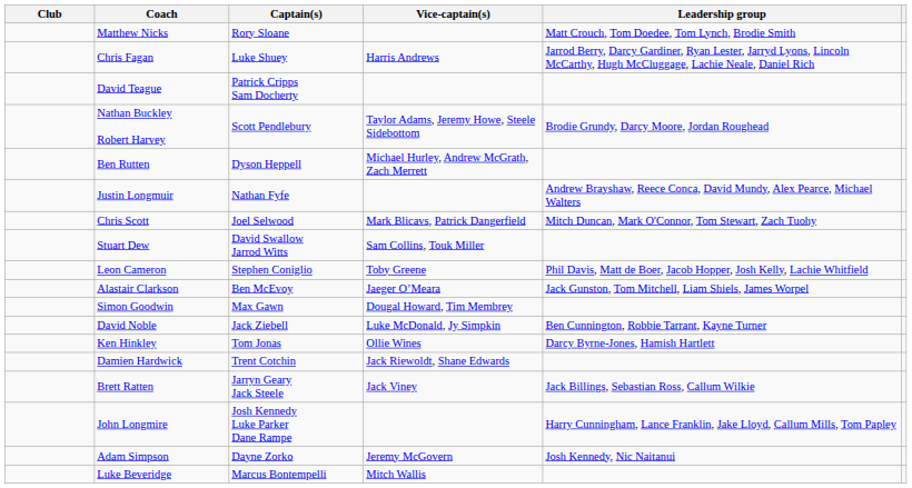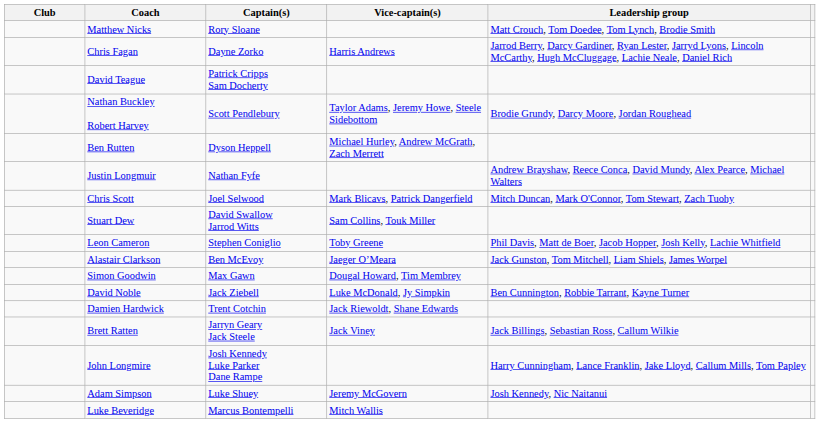 <table class="wikitable" style="font-size:100%;">
 <tr>
 <th width=10%>Club</th>
 <th width=15%>Coach</th>
 <th width=15%>Captain(s)</th>
 <th width=20%>Vice-captain(s)</th>
 <th width=40%>Leadership group</th>
 <th></th>
 </tr>
 <tr>
 <td></td>
 <td><a href='#'>Matthew Nicks</a></td>
 <td><a href='#'>Rory Sloane</a></td>
 <td></td>
 <td><a href='#'>Matt Crouch</a>, <a href='#'>Tom Doedee</a>, <a href='#'>Tom Lynch</a>, <a href='#'>Brodie Smith</a></td>
 <td></td>
 </tr>
 <tr>
 <td></td>
 <td><a href='#'>Chris Fagan</a></td>
-<td><a href='#'>Luke Shuey</a></td>
+<td><a href='#'>Dayne Zorko</a></td>
 <td><a href='#'>Harris Andrews</a></td>
 <td><a href='#'>Jarrod Berry</a>, <a href='#'>Darcy Gardiner</a>, <a href='#'>Ryan Lester</a>, <a href='#'>Jarryd Lyons</a>, <a href='#'>Lincoln McCarthy</a>, <a href='#'>Hugh McCluggage</a>, <a href='#'>Lachie Neale</a>, <a href='#'>Daniel Rich</a></td>
 <td></td>
 </tr>
 <tr>
 <td></td>
 <td><a href='#'>David Teague</a></td>
 <td><a href='#'>Patrick Cripps</a><br><a href='#'>Sam Docherty</a></td>
 <td></td>
 <td></td>
 <td></td>
 </tr>
 <tr>
 <td></td>
 <td><a href='#'>Nathan Buckley</a><br><br><a href='#'>Robert Harvey</a><br></td>
 <td><a href='#'>Scott Pendlebury</a></td>
 <td><a href='#'>Taylor Adams</a>, <a href='#'>Jeremy Howe</a>, <a href='#'>Steele Sidebottom</a></td>
 <td><a href='#'>Brodie Grundy</a>, <a href='#'>Darcy Moore</a>, <a href='#'>Jordan Roughead</a></td>
 <td></td>
 </tr>
 <tr>
 <td></td>
 <td><a href='#'>Ben Rutten</a></td>
 <td><a href='#'>Dyson Heppell</a></td>
 <td><a href='#'>Michael Hurley</a>, <a href='#'>Andrew McGrath</a>, <a href='#'>Zach Merrett</a></td>
 <td></td>
 <td></td>
 </tr>
 <tr>
 <td></td>
 <td><a href='#'>Justin Longmuir</a></td>
 <td><a href='#'>Nathan Fyfe</a></td>
 <td></td>
 <td><a href='#'>Andrew Brayshaw</a>, <a href='#'>Reece Conca</a>, <a href='#'>David Mundy</a>, <a href='#'>Alex Pearce</a>, <a href='#'>Michael Walters</a></td>
 <td></td>
 </tr>
 <tr>
 <td></td>
 <td><a href='#'>Chris Scott</a></td>
 <td><a href='#'>Joel Selwood</a></td>
 <td><a href='#'>Mark Blicavs</a>, <a href='#'>Patrick Dangerfield</a></td>
 <td><a href='#'>Mitch Duncan</a>, <a href='#'>Mark O'Connor</a>, <a href='#'>Tom Stewart</a>, <a href='#'>Zach Tuohy</a></td>
 <td></td>
 </tr>
 <tr>
 <td></td>
 <td><a href='#'>Stuart Dew</a></td>
 <td><a href='#'>David Swallow</a><br><a href='#'>Jarrod Witts</a></td>
 <td><a href='#'>Sam Collins</a>, <a href='#'>Touk Miller</a></td>
 <td></td>
 <td></td>
 </tr>
 <tr>
 <td></td>
 <td><a href='#'>Leon Cameron</a></td>
 <td><a href='#'>Stephen Coniglio</a></td>
 <td><a href='#'>Toby Greene</a></td>
 <td><a href='#'>Phil Davis</a>, <a href='#'>Matt de Boer</a>, <a href='#'>Jacob Hopper</a>, <a href='#'>Josh Kelly</a>, <a href='#'>Lachie Whitfield</a></td>
 <td></td>
 </tr>
 <tr>
 <td></td>
 <td><a href='#'>Alastair Clarkson</a></td>
 <td><a href='#'>Ben McEvoy</a></td>
 <td><a href='#'>Jaeger O’Meara</a></td>
 <td><a href='#'>Jack Gunston</a>, <a href='#'>Tom Mitchell</a>, <a href='#'>Liam Shiels</a>, <a href='#'>James Worpel</a></td>
 <td></td>
 </tr>
 <tr>
 <td></td>
 <td><a href='#'>Simon Goodwin</a></td>
 <td><a href='#'>Max Gawn</a></td>
 <td><a href='#'>Dougal Howard</a>, <a href='#'>Tim Membrey</a></td>
 <td></td>
 <td></td>
 </tr>
 <tr>
 <td></td>
 <td><a href='#'>David Noble</a></td>
 <td><a href='#'>Jack Ziebell</a></td>
 <td><a href='#'>Luke McDonald</a>, <a href='#'>Jy Simpkin</a></td>
 <td><a href='#'>Ben Cunnington</a>, <a href='#'>Robbie Tarrant</a>, <a href='#'>Kayne Turner</a></td>
 <td></td>
 </tr>
 <tr>
 <td></td>
-<td><a href='#'>Ken Hinkley</a></td>
-<td><a href='#'>Tom Jonas</a></td>
-<td><a href='#'>Ollie Wines</a></td>
-<td><a href='#'>Darcy Byrne-Jones</a>, <a href='#'>Hamish Hartlett</a></td>
-<td></td>
-</tr>
-<tr>
-<td></td>
 <td><a href='#'>Damien Hardwick</a></td>
 <td><a href='#'>Trent Cotchin</a></td>
 <td><a href='#'>Jack Riewoldt</a>, <a href='#'>Shane Edwards</a></td>
 <td></td>
 <td></td>
 </tr>
 <tr>
 <td></td>
 <td><a href='#'>Brett Ratten</a></td>
 <td><a href='#'>Jarryn Geary</a><br><a href='#'>Jack Steele</a></td>
 <td><a href='#'>Jack Viney</a></td>
 <td><a href='#'>Jack Billings</a>, <a href='#'>Sebastian Ross</a>, <a href='#'>Callum Wilkie</a></td>
 <td></td>
 </tr>
 <tr>
 <td></td>
 <td><a href='#'>John Longmire</a></td>
 <td><a href='#'>Josh Kennedy</a><br><a href='#'>Luke Parker</a><br><a href='#'>Dane Rampe</a></td>
 <td></td>
 <td><a href='#'>Harry Cunningham</a>, <a href='#'>Lance Franklin</a>, <a href='#'>Jake Lloyd</a>, <a href='#'>Callum Mills</a>, <a href='#'>Tom Papley</a></td>
 <td></td>
 </tr>
 <tr>
 <td></td>
 <td><a href='#'>Adam Simpson</a></td>
-<td><a href='#'>Dayne Zorko</a></td>
+<td><a href='#'>Luke Shuey</a></td>
 <td><a href='#'>Jeremy McGovern</a></td>
 <td><a href='#'>Josh Kennedy</a>, <a href='#'>Nic Naitanui</a></td>
 <td></td>
 </tr>
 <tr>
 <td></td>
 <td><a href='#'>Luke Beveridge</a></td>
 <td><a href='#'>Marcus Bontempelli</a></td>
 <td><a href='#'>Mitch Wallis</a></td>
 <td></td>
 <td></td>
 </tr>
 </table>
